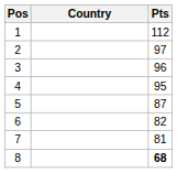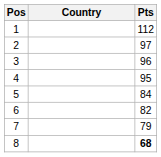 <table class="wikitable" style="text-align: center; font-size:95%">
 <tr>
 <th width="25">Pos</th>
 <th width="150">Country</th>
 <th width="25">Pts</th>
 </tr>
 <tr align="center" valign="top" bgcolor="#FFFFFF">
 <td>1</td>
 <td align="left"></td>
 <td>112</td>
 </tr>
 <tr align="center" valign="top" bgcolor="#FFFFFF">
 <td>2</td>
 <td align="left"></td>
 <td>97</td>
 </tr>
 <tr align="center" valign="top" bgcolor="#FFFFFF">
 <td>3</td>
 <td align="left"></td>
 <td>96</td>
 </tr>
 <tr align="center" valign="top" bgcolor="#FFFFFF">
 <td>4</td>
 <td align="left"></td>
 <td>95</td>
 </tr>
 <tr align="center" valign="top" bgcolor="#FFFFFF">
 <td>5</td>
 <td align="left"></td>
-<td>87</td>
+<td>84</td>
 </tr>
 <tr align="center" valign="top" bgcolor="#FFFFFF">
 <td>6</td>
 <td align="left"></td>
 <td>82</td>
 </tr>
 <tr align="center" valign="top" bgcolor="#FFFFFF">
 <td>7</td>
 <td align="left"></td>
-<td>81</td>
+<td>79</td>
 </tr>
 <tr align="center" valign="top" bgcolor="#FFFFFF">
 <td>8</td>
 <td align="left"></td>
 <td><strong>68</strong></td>
 </tr>
 </table>
